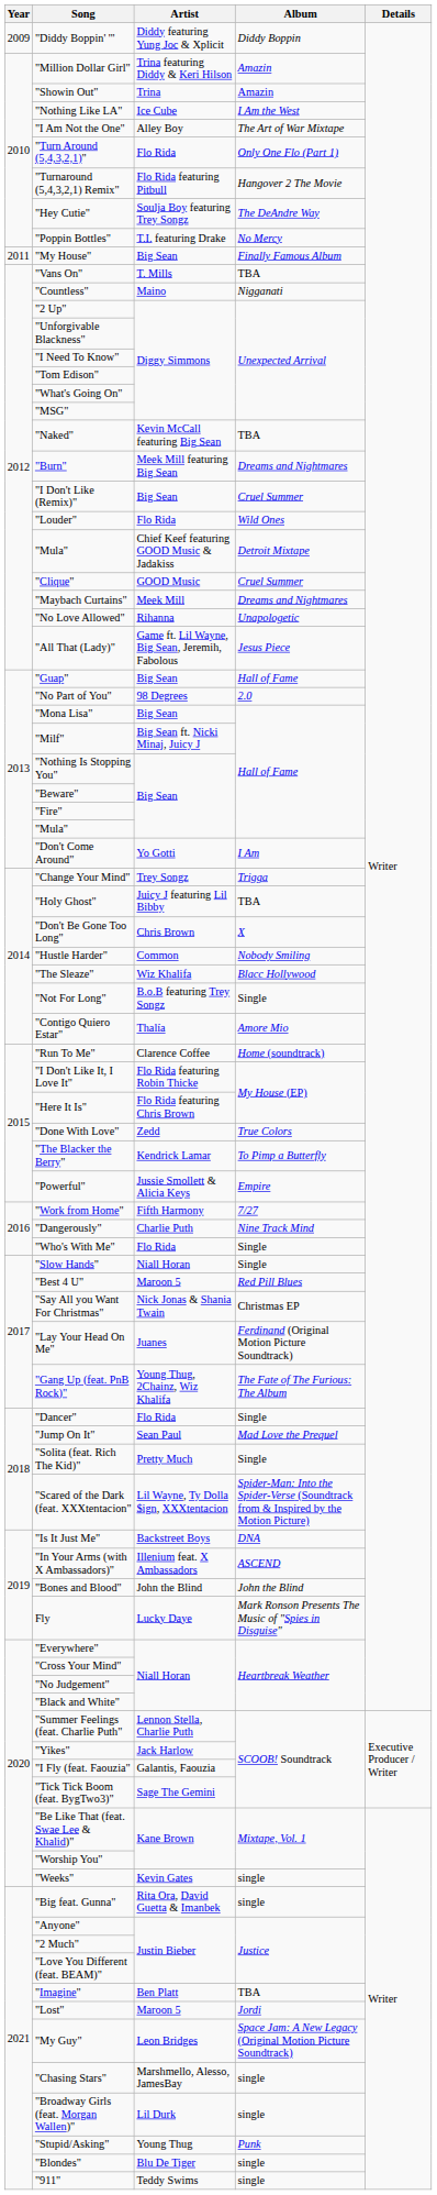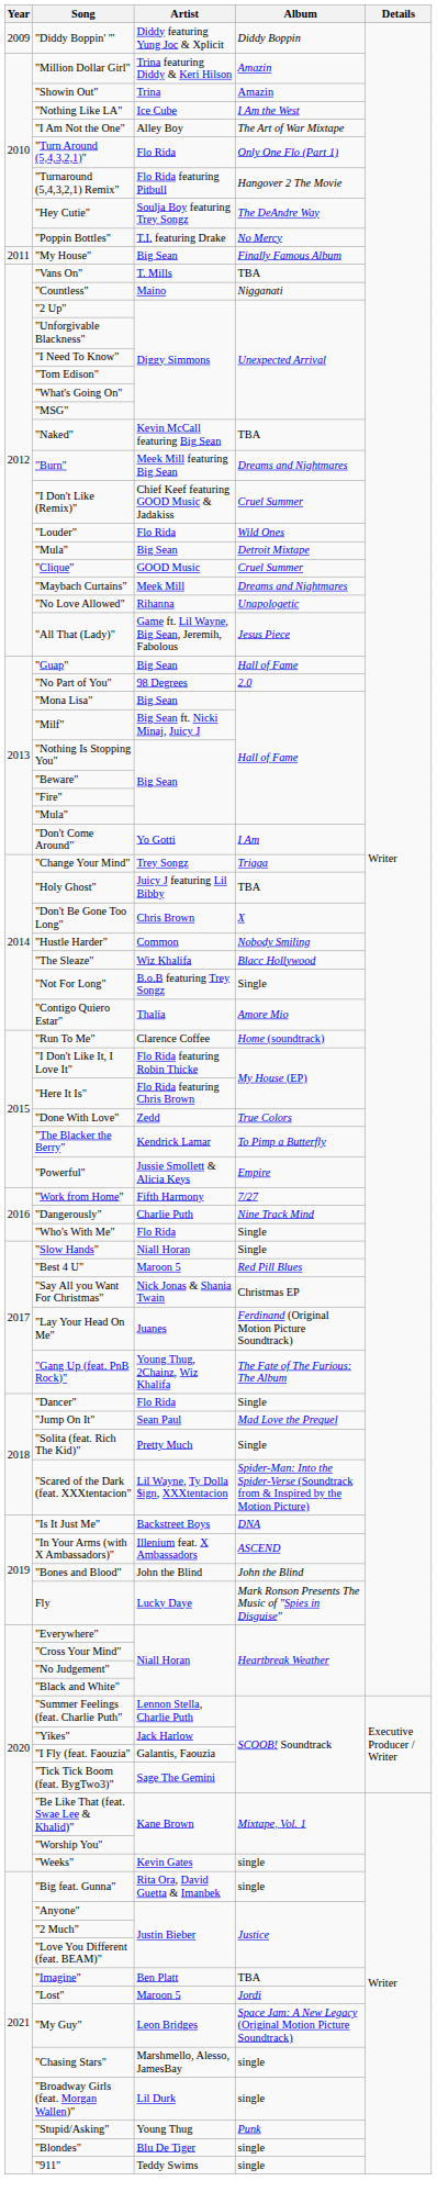 <table class="wikitable">
 <tr>
 <th>Year</th>
 <th>Song</th>
 <th>Artist</th>
 <th>Album</th>
 <th>Details</th>
 </tr>
 <tr>
 <td>2009</td>
 <td>"Diddy Boppin' '"</td>
 <td><a href='#'>Diddy</a> featuring <a href='#'>Yung Joc</a> & Xplicit</td>
 <td><em>Diddy Boppin</em></td>
 <td rowspan="69">Writer</td>
 </tr>
 <tr>
 <td rowspan=8>2010</td>
 <td>"Million Dollar Girl"</td>
 <td><a href='#'>Trina</a> featuring <a href='#'>Diddy</a> & <a href='#'>Keri Hilson</a></td>
 <td><a href='#'><em>Amazin<strong></a></td>
 </tr>
 <tr>
 <td>"Showin Out"</td>
 <td><a href='#'>Trina</a></td>
 <td><a href='#'></em>Amazin</strong></a></td>
 </tr>
 <tr>
 <td>"Nothing Like LA"</td>
 <td><a href='#'>Ice Cube</a></td>
 <td><em><a href='#'>I Am the West</a></em></td>
 </tr>
 <tr>
 <td>"I Am Not the One"</td>
 <td>Alley Boy</td>
 <td><em>The Art of War Mixtape</em></td>
 </tr>
 <tr>
 <td>"<a href='#'>Turn Around (5,4,3,2,1)</a>"</td>
 <td><a href='#'>Flo Rida</a></td>
 <td><em><a href='#'>Only One Flo (Part 1)</a></em></td>
 </tr>
 <tr>
 <td>"Turnaround (5,4,3,2,1) Remix"</td>
 <td><a href='#'>Flo Rida</a> featuring <a href='#'>Pitbull</a></td>
 <td><em>Hangover 2 The Movie</em></td>
 </tr>
 <tr>
 <td>"Hey Cutie"</td>
 <td><a href='#'>Soulja Boy</a> featuring <a href='#'>Trey Songz</a></td>
 <td><em><a href='#'>The DeAndre Way</a></em></td>
 </tr>
 <tr>
 <td>"Poppin Bottles"</td>
 <td><a href='#'>T.I.</a> featuring Drake</td>
 <td><a href='#'><em>No Mercy</em></a></td>
 </tr>
 <tr>
 <td rowspan=1>2011</td>
 <td>"My House"</td>
 <td><a href='#'>Big Sean</a></td>
 <td><a href='#'><em>Finally Famous Album</em></a></td>
 </tr>
 <tr>
 <td rowspan=17>2012</td>
 <td>"Vans On"</td>
 <td><a href='#'>T. Mills</a></td>
 <td>TBA</td>
 </tr>
 <tr>
 <td>"Countless"</td>
 <td><a href='#'>Maino</a></td>
 <td><em>Nigganati</em></td>
 </tr>
 <tr>
 <td>"2 Up"</td>
 <td rowspan="6"><a href='#'>Diggy Simmons</a></td>
 <td rowspan="6"><em><a href='#'>Unexpected Arrival</a></em></td>
 </tr>
 <tr>
 <td>"Unforgivable Blackness"</td>
 </tr>
 <tr>
 <td>"I Need To Know"</td>
 </tr>
 <tr>
 <td>"Tom Edison"</td>
 </tr>
 <tr>
 <td>"What's Going On"</td>
 </tr>
 <tr>
 <td>"MSG"</td>
 </tr>
 <tr>
 <td>"Naked"</td>
 <td><a href='#'>Kevin McCall</a> featuring <a href='#'>Big Sean</a></td>
 <td>TBA</td>
 </tr>
 <tr>
 <td><a href='#'>"Burn"</a></td>
 <td><a href='#'>Meek Mill</a> featuring <a href='#'>Big Sean</a></td>
 <td><em><a href='#'>Dreams and Nightmares</a></em></td>
 </tr>
 <tr>
 <td>"I Don't Like (Remix)"</td>
-<td><a href='#'>Big Sean</a></td>
+<td>Chief Keef featuring <a href='#'>GOOD Music</a> & Jadakiss</td>
 <td><a href='#'><em>Cruel Summer</em></a></td>
 </tr>
 <tr>
 <td>"Louder"</td>
 <td><a href='#'>Flo Rida</a></td>
 <td><a href='#'><em>Wild Ones</em></a></td>
 </tr>
 <tr>
 <td>"Mula"</td>
-<td>Chief Keef featuring <a href='#'>GOOD Music</a> & Jadakiss</td>
+<td><a href='#'>Big Sean</a></td>
 <td><a href='#'><em>Detroit Mixtape</em></a></td>
 </tr>
 <tr>
 <td>"<a href='#'>Clique</a>"</td>
 <td><a href='#'>GOOD Music</a></td>
 <td><a href='#'><em>Cruel Summer</em></a></td>
 </tr>
 <tr>
 <td>"Maybach Curtains"</td>
 <td><a href='#'>Meek Mill</a></td>
 <td><em><a href='#'>Dreams and Nightmares</a></em></td>
 </tr>
 <tr>
 <td>"No Love Allowed"</td>
 <td><a href='#'>Rihanna</a></td>
 <td><em><a href='#'>Unapologetic</a></em></td>
 </tr>
 <tr>
 <td>"All That (Lady)"</td>
 <td><a href='#'>Game</a> ft. <a href='#'>Lil Wayne</a>, <a href='#'>Big Sean</a>, Jeremih, Fabolous</td>
 <td><a href='#'><em>Jesus Piece</em></a></td>
 </tr>
 <tr>
 <td rowspan=9>2013</td>
 <td>"<a href='#'>Guap</a>"</td>
 <td><a href='#'>Big Sean</a></td>
 <td><a href='#'><em>Hall of Fame</em></a></td>
 </tr>
 <tr>
 <td>"No Part of You"</td>
 <td><a href='#'>98 Degrees</a></td>
 <td><a href='#'><em>2.0</em></a></td>
 </tr>
 <tr>
 <td>"Mona Lisa"</td>
 <td><a href='#'>Big Sean</a></td>
 <td rowspan="6"><em><a href='#'>Hall of Fame</a></em></td>
 </tr>
 <tr>
 <td>"Milf"</td>
 <td><a href='#'>Big Sean</a> ft. <a href='#'>Nicki Minaj</a>, <a href='#'>Juicy J</a></td>
 </tr>
 <tr>
 <td>"Nothing Is Stopping You"</td>
 <td rowspan="4"><a href='#'>Big Sean</a></td>
 </tr>
 <tr>
 <td>"Beware"</td>
 </tr>
 <tr>
 <td>"Fire"</td>
 </tr>
 <tr>
 <td>"Mula"</td>
 </tr>
 <tr>
 <td>"Don't Come Around"</td>
 <td><a href='#'>Yo Gotti</a></td>
 <td><a href='#'><em>I Am</em></a></td>
 </tr>
 <tr>
 <td rowspan=7>2014</td>
 <td>"Change Your Mind"</td>
 <td><a href='#'>Trey Songz</a></td>
 <td><a href='#'><em>Trigga</em></a></td>
 </tr>
 <tr>
 <td>"Holy Ghost"</td>
 <td><a href='#'>Juicy J</a> featuring <a href='#'>Lil Bibby</a></td>
 <td>TBA</td>
 </tr>
 <tr>
 <td>"Don't Be Gone Too Long"</td>
 <td><a href='#'>Chris Brown</a></td>
 <td><a href='#'><em>X</em></a></td>
 </tr>
 <tr>
 <td>"Hustle Harder"</td>
 <td><a href='#'>Common</a></td>
 <td><em><a href='#'>Nobody Smiling</a></em></td>
 </tr>
 <tr>
 <td>"The Sleaze"</td>
 <td><a href='#'>Wiz Khalifa</a></td>
 <td><em><a href='#'>Blacc Hollywood</a></em></td>
 </tr>
 <tr>
 <td>"Not For Long"</td>
 <td><a href='#'>B.o.B</a> featuring <a href='#'>Trey Songz</a></td>
 <td>Single</td>
 </tr>
 <tr>
 <td>"Contigo Quiero Estar"</td>
 <td><a href='#'>Thalía</a></td>
 <td><a href='#'><em>Amore Mio</em></a></td>
 </tr>
 <tr>
 <td rowspan=6>2015</td>
 <td>"Run To Me"</td>
 <td>Clarence Coffee</td>
 <td><a href='#'><em>Home</em> (soundtrack)</a></td>
 </tr>
 <tr>
 <td>"I Don't Like It, I Love It"</td>
 <td><a href='#'>Flo Rida</a> featuring <a href='#'>Robin Thicke</a></td>
 <td rowspan="2"><a href='#'><em>My House</em> (EP)</a></td>
 </tr>
 <tr>
 <td>"Here It Is"</td>
 <td><a href='#'>Flo Rida</a> featuring <a href='#'>Chris Brown</a></td>
 </tr>
 <tr>
 <td>"Done With Love"</td>
 <td><a href='#'>Zedd</a></td>
 <td><a href='#'><em>True Colors</em></a></td>
 </tr>
 <tr>
 <td>"<a href='#'>The Blacker the Berry</a>"</td>
 <td><a href='#'>Kendrick Lamar</a></td>
 <td><em><a href='#'>To Pimp a Butterfly</a></em></td>
 </tr>
 <tr>
 <td>"Powerful"</td>
 <td><a href='#'>Jussie Smollett</a> & <a href='#'>Alicia Keys</a></td>
 <td><a href='#'><em>Empire</em></a></td>
 </tr>
 <tr>
 <td rowspan=3>2016</td>
 <td>"<a href='#'>Work from Home</a>"</td>
 <td><a href='#'>Fifth Harmony</a></td>
 <td><em><a href='#'>7/27</a></em></td>
 </tr>
 <tr>
 <td>"Dangerously"</td>
 <td><a href='#'>Charlie Puth</a></td>
 <td><em><a href='#'>Nine Track Mind</a></em></td>
 </tr>
 <tr>
 <td>"Who's With Me"</td>
 <td><a href='#'>Flo Rida</a></td>
 <td>Single</td>
 </tr>
 <tr>
 <td rowspan="5">2017</td>
 <td>"<a href='#'>Slow Hands</a>"</td>
 <td><a href='#'>Niall Horan</a></td>
 <td>Single</td>
 </tr>
 <tr>
 <td>"Best 4 U"</td>
 <td><a href='#'>Maroon 5</a></td>
 <td><em><a href='#'>Red Pill Blues</a></em></td>
 </tr>
 <tr>
 <td>"Say All you Want For Christmas"</td>
 <td><a href='#'>Nick Jonas</a> & <a href='#'>Shania Twain</a></td>
 <td>Christmas EP</td>
 </tr>
 <tr>
 <td>"Lay Your Head On Me"</td>
 <td><a href='#'>Juanes</a></td>
 <td><a href='#'><em>Ferdinand</em></a> (Original Motion Picture Soundtrack)</td>
 </tr>
 <tr>
 <td><a href='#'>"Gang Up (feat. PnB Rock)"</a></td>
 <td><a href='#'>Young Thug</a>, <a href='#'>2Chainz</a>, <a href='#'>Wiz Khalifa</a></td>
 <td><a href='#'><em>The Fate of The Furious: The Album</em></a></td>
 </tr>
 <tr>
 <td rowspan="4">2018</td>
 <td>"Dancer"</td>
 <td><a href='#'>Flo Rida</a></td>
 <td>Single</td>
 </tr>
 <tr>
 <td>"Jump On It"</td>
 <td><a href='#'>Sean Paul</a></td>
 <td><em><a href='#'>Mad Love the Prequel</a></em></td>
 </tr>
 <tr>
 <td>"Solita (feat. Rich The Kid)"</td>
 <td><a href='#'>Pretty Much</a></td>
 <td>Single</td>
 </tr>
 <tr>
 <td>"Scared of the Dark (feat. XXXtentacion"</td>
 <td><a href='#'>Lil Wayne</a>, <a href='#'>Ty Dolla $ign</a>, <a href='#'>XXXtentacion</a></td>
 <td><a href='#'><em>Spider-Man: Into the Spider-Verse</em> (Soundtrack from & Inspired by the Motion Picture)</a></td>
 </tr>
 <tr>
 <td rowspan="4">2019</td>
 <td>"Is It Just Me"</td>
 <td><a href='#'>Backstreet Boys</a></td>
 <td><a href='#'><em>DNA</em></a></td>
 </tr>
 <tr>
 <td>"In Your Arms (with X Ambassadors)"</td>
 <td><a href='#'>Illenium</a> feat. <a href='#'>X Ambassadors</a></td>
 <td><a href='#'><em>ASCEND</em></a></td>
 </tr>
 <tr>
 <td>"Bones and Blood"</td>
 <td>John the Blind</td>
 <td><em>John the Blind</em></td>
 </tr>
 <tr>
 <td>Fly</td>
 <td><a href='#'>Lucky Daye</a></td>
 <td><em>Mark Ronson Presents The Music of "<a href='#'>Spies in Disguise</a>"</em></td>
 </tr>
 <tr>
 <td rowspan="11">2020</td>
 <td>"Everywhere"</td>
 <td rowspan="4"><a href='#'>Niall Horan</a></td>
 <td rowspan="4"><em><a href='#'>Heartbreak Weather</a></em></td>
 </tr>
 <tr>
 <td>"Cross Your Mind"</td>
 </tr>
 <tr>
 <td>"No Judgement"</td>
 </tr>
 <tr>
 <td>"Black and White"</td>
 </tr>
 <tr>
 <td>"Summer Feelings (feat. Charlie Puth"</td>
 <td><a href='#'>Lennon Stella</a>, <a href='#'>Charlie Puth</a></td>
 <td rowspan="4"><em><a href='#'>SCOOB!</a></em> Soundtrack</td>
 <td rowspan="4">Executive Producer / Writer</td>
 </tr>
 <tr>
 <td>"Yikes"</td>
 <td><a href='#'>Jack Harlow</a></td>
 </tr>
 <tr>
 <td>"I Fly (feat. Faouzia"</td>
 <td>Galantis, Faouzia</td>
 </tr>
 <tr>
 <td>"Tick Tick Boom (feat. BygTwo3)"</td>
 <td><a href='#'>Sage The Gemini</a></td>
 </tr>
 <tr>
 <td>"Be Like That (feat. <a href='#'>Swae Lee</a> & <a href='#'>Khalid</a>)"</td>
 <td rowspan="2"><a href='#'>Kane Brown</a></td>
 <td rowspan="2"><em><a href='#'>Mixtape, Vol. 1</a></em></td>
 <td rowspan="15">Writer</td>
 </tr>
 <tr>
 <td>"Worship You"</td>
 </tr>
 <tr>
 <td>"Weeks"</td>
 <td><a href='#'>Kevin Gates</a></td>
 <td>single</td>
 </tr>
 <tr>
 <td rowspan="12">2021</td>
 <td>"Big feat. Gunna"</td>
 <td><a href='#'>Rita Ora</a>, <a href='#'>David Guetta</a> & <a href='#'>Imanbek</a></td>
 <td>single</td>
 </tr>
 <tr>
 <td>"Anyone"</td>
 <td rowspan="3"><a href='#'>Justin Bieber</a></td>
 <td rowspan="3"><a href='#'><em>Justice</em></a></td>
 </tr>
 <tr>
 <td>"2 Much"</td>
 </tr>
 <tr>
 <td>"Love You Different (feat. BEAM)"</td>
 </tr>
 <tr>
 <td>"<a href='#'>Imagine</a>"</td>
 <td><a href='#'>Ben Platt</a></td>
 <td>TBA</td>
 </tr>
 <tr>
 <td>"Lost"</td>
 <td><a href='#'>Maroon 5</a></td>
 <td><a href='#'><em>Jordi</em></a></td>
 </tr>
 <tr>
 <td>"My Guy"</td>
 <td><a href='#'>Leon Bridges</a></td>
 <td><a href='#'><em>Space Jam: A New Legacy</em> (Original Motion Picture Soundtrack)</a></td>
 </tr>
 <tr>
 <td>"Chasing Stars"</td>
 <td>Marshmello, Alesso, JamesBay</td>
 <td>single</td>
 </tr>
 <tr>
 <td>"Broadway Girls (feat. <a href='#'>Morgan Wallen</a>)"</td>
 <td><a href='#'>Lil Durk</a></td>
 <td>single</td>
 </tr>
 <tr>
 <td>"Stupid/Asking"</td>
 <td>Young Thug</td>
 <td><a href='#'><em>Punk</em></a></td>
 </tr>
 <tr>
 <td>"Blondes"</td>
 <td><a href='#'>Blu De Tiger</a></td>
 <td>single</td>
 </tr>
 <tr>
 <td>"911"</td>
 <td>Teddy Swims</td>
 <td>single</td>
 </tr>
 </table>
